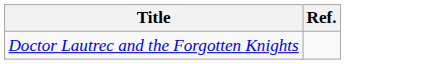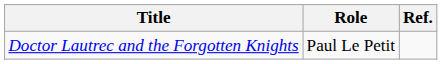 <table class="wikitable">
 <tr>
 <th>Title</th>
+<th>Role</th>
 <th>Ref.</th>
 </tr>
 <tr>
 <td><em><a href='#'>Doctor Lautrec and the Forgotten Knights</a></em></td>
+<td>Paul Le Petit</td>
 <td></td>
 </tr>
 </table>
